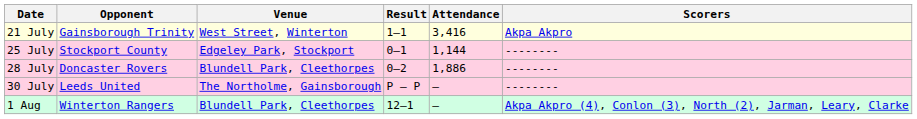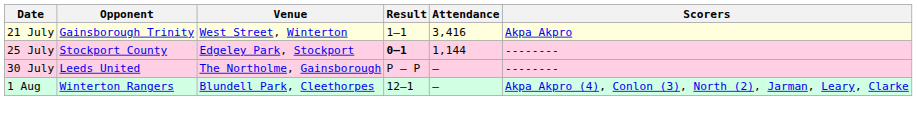 <table class="wikitable">
 <tr>
 <th>Date</th>
 <th>Opponent</th>
 <th>Venue</th>
 <th>Result</th>
 <th>Attendance</th>
 <th>Scorers</th>
 </tr>
 <tr style="background:#ffffdd;">
 <td>21 July</td>
 <td><a href='#'>Gainsborough Trinity</a> <br></td>
 <td><a href='#'>West Street</a>, <a href='#'>Winterton</a></td>
 <td>1–1</td>
 <td>3,416</td>
 <td><a href='#'>Akpa Akpro</a></td>
 </tr>
 <tr style="background:#ffd0e3;">
 <td>25 July</td>
 <td><a href='#'>Stockport County</a> <br></td>
 <td><a href='#'>Edgeley Park</a>, <a href='#'>Stockport</a></td>
-<td>0–1</td>
+<td><strong>0–1</strong></td>
 <td>1,144</td>
-<td>--------</td>
-</tr>
-<tr style="background:#ffd0e3;">
-<td>28 July</td>
-<td><a href='#'>Doncaster Rovers</a> <br></td>
-<td><a href='#'>Blundell Park</a>, <a href='#'>Cleethorpes</a></td>
-<td>0–2</td>
-<td>1,886</td>
 <td>--------</td>
 </tr>
 <tr style="background:#ffd0e3;">
 <td>30 July</td>
 <td><a href='#'>Leeds United</a> <br></td>
 <td><a href='#'>The Northolme</a>, <a href='#'>Gainsborough</a></td>
 <td>P – P</td>
 <td>–</td>
 <td>--------</td>
 </tr>
 <tr style="background:#d0ffe3;">
 <td>1 Aug</td>
 <td><a href='#'>Winterton Rangers</a><br></td>
 <td><a href='#'>Blundell Park</a>, <a href='#'>Cleethorpes</a></td>
 <td>12–1</td>
 <td>–</td>
 <td><a href='#'>Akpa Akpro (4)</a>, <a href='#'>Conlon (3)</a>, <a href='#'>North (2)</a>, <a href='#'>Jarman</a>, <a href='#'>Leary</a>, <a href='#'>Clarke</a></td>
 </tr>
 </table>
